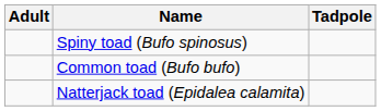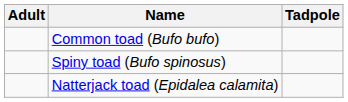 <table class="wikitable">
 <tr>
 <th>Adult</th>
 <th>Name</th>
 <th>Tadpole</th>
 </tr>
 <tr>
 <td></td>
-<td><a href='#'>Spiny toad</a> (<em>Bufo spinosus</em>)</td>
+<td><a href='#'>Common toad</a> (<em>Bufo bufo</em>)</td>
 <td></td>
 </tr>
 <tr>
 <td></td>
-<td><a href='#'>Common toad</a> (<em>Bufo bufo</em>)</td>
+<td><a href='#'>Spiny toad</a> (<em>Bufo spinosus</em>)</td>
 <td></td>
 </tr>
 <tr>
 <td></td>
 <td><a href='#'>Natterjack toad</a> (<em>Epidalea calamita</em>)</td>
 <td></td>
 </tr>
 </table>
